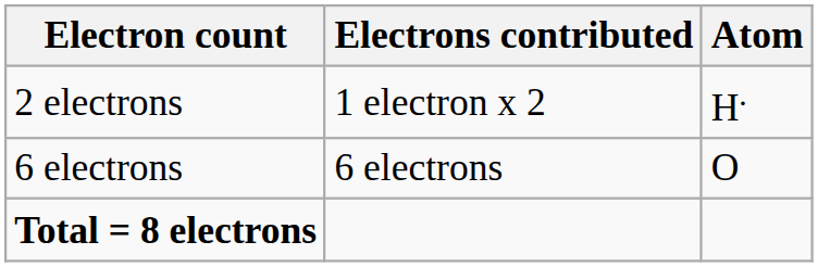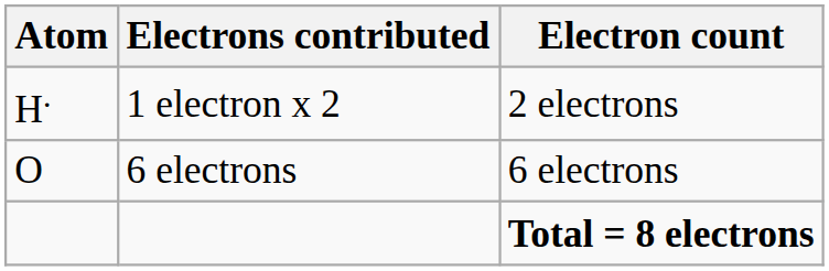 <table class="wikitable">
 <tr>
+<th>Atom</th>
+<th>Electrons contributed</th>
 <th>Electron count</th>
-<th>Electrons contributed</th>
-<th>Atom</th>
 </tr>
 <tr>
+<td>H<sup>.</sup></td>
+<td>1 electron x 2</td>
 <td>2 electrons</td>
-<td>1 electron x 2</td>
-<td>H<sup>.</sup></td>
 </tr>
 <tr>
+<td>O</td>
 <td>6 electrons</td>
 <td>6 electrons</td>
-<td>O</td>
 </tr>
 <tr>
-<td><strong>Total = 8 electrons</strong></td>
 <td></td>
 <td></td>
+<td><strong>Total = 8 electrons</strong></td>
 </tr>
 </table>
